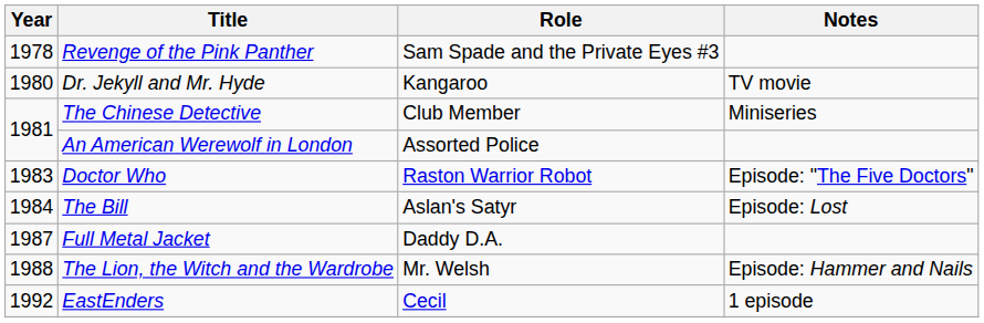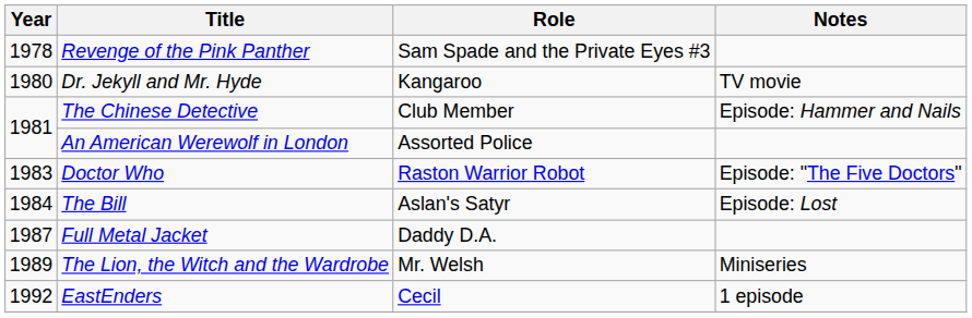 <table class="wikitable">
 <tr>
 <th>Year</th>
 <th>Title</th>
 <th>Role</th>
 <th>Notes</th>
 </tr>
 <tr>
 <td>1978</td>
 <td><em><a href='#'>Revenge of the Pink Panther</a></em></td>
 <td>Sam Spade and the Private Eyes #3</td>
 </tr>
 <tr>
 <td>1980</td>
 <td><em>Dr. Jekyll and Mr. Hyde</em></td>
 <td>Kangaroo</td>
 <td>TV movie</td>
 </tr>
 <tr>
 <td rowspan=2>1981</td>
 <td><em><a href='#'>The Chinese Detective</a></em></td>
 <td>Club Member</td>
-<td>Miniseries</td>
+<td>Episode: <em>Hammer and Nails</em></td>
 </tr>
 <tr>
 <td><em><a href='#'>An American Werewolf in London</a></em></td>
 <td>Assorted Police</td>
 </tr>
 <tr>
 <td>1983</td>
 <td><em><a href='#'>Doctor Who</a></em></td>
 <td><a href='#'>Raston Warrior Robot</a></td>
 <td>Episode: "<a href='#'>The Five Doctors</a>"</td>
 </tr>
 <tr>
 <td>1984</td>
 <td><em><a href='#'>The Bill</a></em></td>
 <td>Aslan's Satyr</td>
 <td>Episode: <em>Lost</em></td>
 </tr>
 <tr>
 <td>1987</td>
 <td><em><a href='#'>Full Metal Jacket</a></em></td>
 <td>Daddy D.A.</td>
 </tr>
 <tr>
-<td>1988</td>
+<td>1989</td>
 <td><em><a href='#'>The Lion, the Witch and the Wardrobe</a></em></td>
 <td>Mr. Welsh</td>
-<td>Episode: <em>Hammer and Nails</em></td>
+<td>Miniseries</td>
 </tr>
 <tr>
 <td>1992</td>
 <td><em><a href='#'>EastEnders</a></em></td>
 <td><a href='#'>Cecil</a></td>
 <td>1 episode</td>
 </tr>
 <tr>
 </tr>
 </table>
